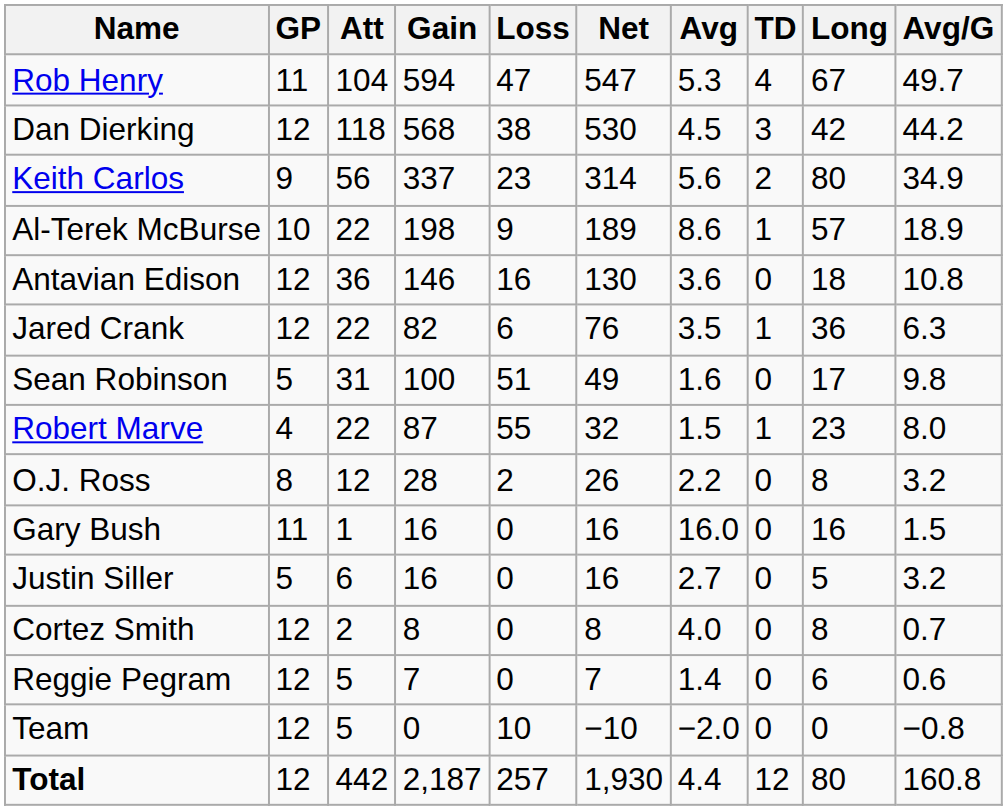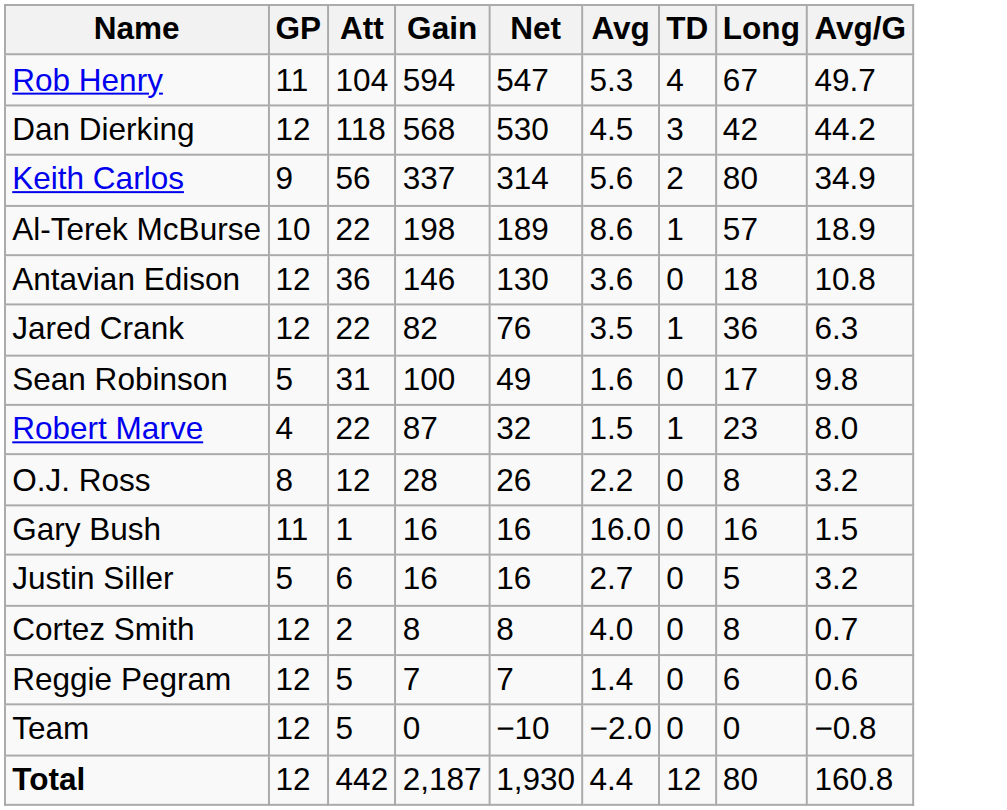 <table class="wikitable" style="white-space:nowrap;">
 <tr>
 <th>Name</th>
 <th>GP</th>
 <th>Att</th>
 <th>Gain</th>
-<th>Loss</th>
 <th>Net</th>
 <th>Avg</th>
 <th>TD</th>
 <th>Long</th>
 <th>Avg/G</th>
 </tr>
 <tr>
 <td><a href='#'>Rob Henry</a></td>
 <td>11</td>
 <td>104</td>
 <td>594</td>
-<td>47</td>
 <td>547</td>
 <td>5.3</td>
 <td>4</td>
 <td>67</td>
 <td>49.7</td>
 </tr>
 <tr>
 <td>Dan Dierking</td>
 <td>12</td>
 <td>118</td>
 <td>568</td>
-<td>38</td>
 <td>530</td>
 <td>4.5</td>
 <td>3</td>
 <td>42</td>
 <td>44.2</td>
 </tr>
 <tr>
 <td><a href='#'>Keith Carlos</a></td>
 <td>9</td>
 <td>56</td>
 <td>337</td>
-<td>23</td>
 <td>314</td>
 <td>5.6</td>
 <td>2</td>
 <td>80</td>
 <td>34.9</td>
 </tr>
 <tr>
 <td>Al-Terek McBurse</td>
 <td>10</td>
 <td>22</td>
 <td>198</td>
-<td>9</td>
 <td>189</td>
 <td>8.6</td>
 <td>1</td>
 <td>57</td>
 <td>18.9</td>
 </tr>
 <tr>
 <td>Antavian Edison</td>
 <td>12</td>
 <td>36</td>
 <td>146</td>
-<td>16</td>
 <td>130</td>
 <td>3.6</td>
 <td>0</td>
 <td>18</td>
 <td>10.8</td>
 </tr>
 <tr>
 <td>Jared Crank</td>
 <td>12</td>
 <td>22</td>
 <td>82</td>
-<td>6</td>
 <td>76</td>
 <td>3.5</td>
 <td>1</td>
 <td>36</td>
 <td>6.3</td>
 </tr>
 <tr>
 <td>Sean Robinson</td>
 <td>5</td>
 <td>31</td>
 <td>100</td>
-<td>51</td>
 <td>49</td>
 <td>1.6</td>
 <td>0</td>
 <td>17</td>
 <td>9.8</td>
 </tr>
 <tr>
 <td><a href='#'>Robert Marve</a></td>
 <td>4</td>
 <td>22</td>
 <td>87</td>
-<td>55</td>
 <td>32</td>
 <td>1.5</td>
 <td>1</td>
 <td>23</td>
 <td>8.0</td>
 </tr>
 <tr>
 <td>O.J. Ross</td>
 <td>8</td>
 <td>12</td>
 <td>28</td>
-<td>2</td>
 <td>26</td>
 <td>2.2</td>
 <td>0</td>
 <td>8</td>
 <td>3.2</td>
 </tr>
 <tr>
 <td>Gary Bush</td>
 <td>11</td>
 <td>1</td>
 <td>16</td>
-<td>0</td>
 <td>16</td>
 <td>16.0</td>
 <td>0</td>
 <td>16</td>
 <td>1.5</td>
 </tr>
 <tr>
 <td>Justin Siller</td>
 <td>5</td>
 <td>6</td>
 <td>16</td>
-<td>0</td>
 <td>16</td>
 <td>2.7</td>
 <td>0</td>
 <td>5</td>
 <td>3.2</td>
 </tr>
 <tr>
 <td>Cortez Smith</td>
 <td>12</td>
 <td>2</td>
 <td>8</td>
-<td>0</td>
 <td>8</td>
 <td>4.0</td>
 <td>0</td>
 <td>8</td>
 <td>0.7</td>
 </tr>
 <tr>
 <td>Reggie Pegram</td>
 <td>12</td>
 <td>5</td>
 <td>7</td>
-<td>0</td>
 <td>7</td>
 <td>1.4</td>
 <td>0</td>
 <td>6</td>
 <td>0.6</td>
 </tr>
 <tr>
 <td>Team</td>
 <td>12</td>
 <td>5</td>
 <td>0</td>
-<td>10</td>
 <td>−10</td>
 <td>−2.0</td>
 <td>0</td>
 <td>0</td>
 <td>−0.8</td>
 </tr>
 <tr>
 <td><strong>Total</strong></td>
 <td>12</td>
 <td>442</td>
 <td>2,187</td>
-<td>257</td>
 <td>1,930</td>
 <td>4.4</td>
 <td>12</td>
 <td>80</td>
 <td>160.8</td>
 </tr>
 </table>
